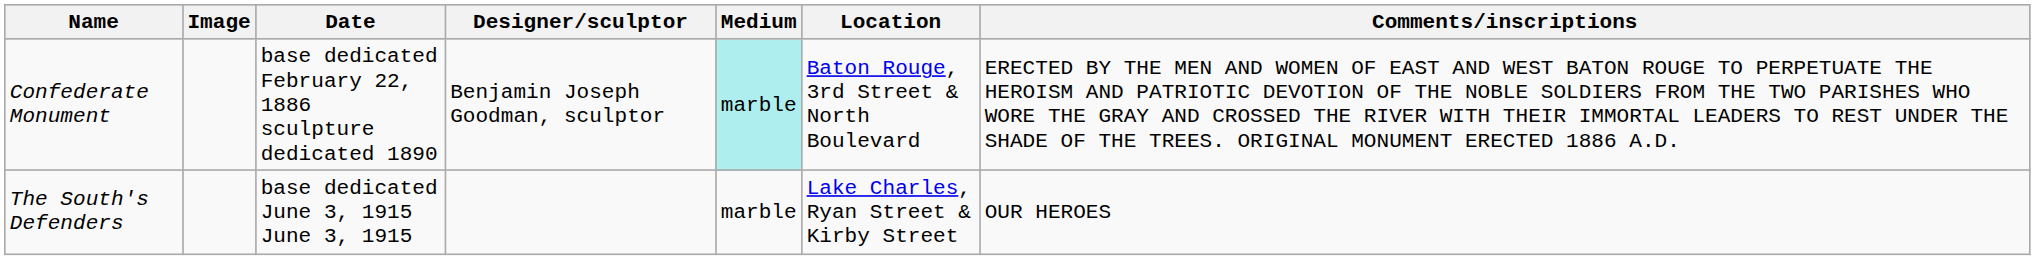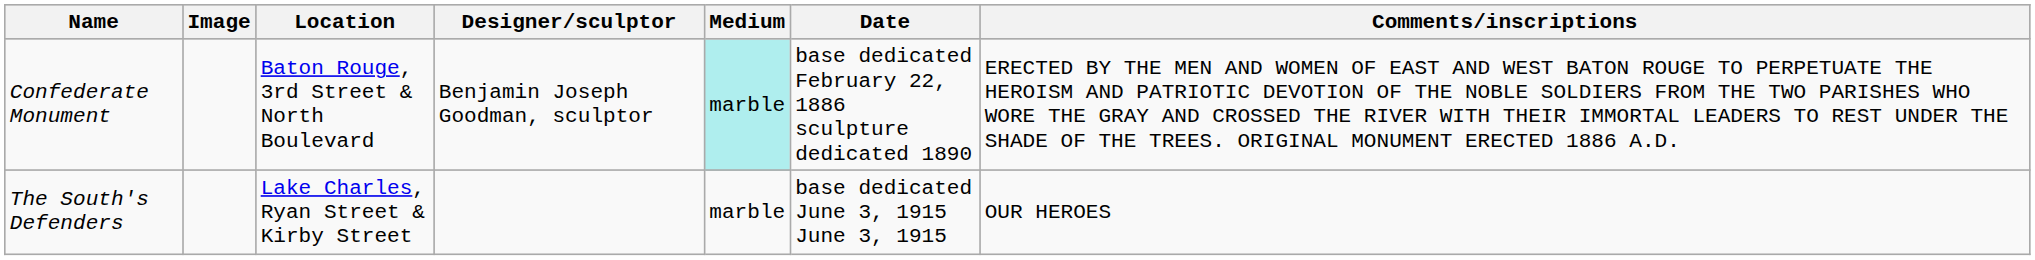 <table class="wikitable sortable">
 <tr>
 <th>Name</th>
 <th>Image</th>
-<th>Date</th>
+<th>Location</th>
 <th>Designer/sculptor</th>
 <th>Medium</th>
-<th>Location</th>
+<th>Date</th>
 <th>Comments/inscriptions</th>
 </tr>
 <tr>
 <td><em>Confederate Monument</em></td>
 <td></td>
-<td>base dedicated February 22, 1886<br>sculpture dedicated 1890</td>
+<td><a href='#'>Baton Rouge</a>,<br>3rd Street & North Boulevard</td>
 <td>Benjamin Joseph Goodman, sculptor</td>
 <td style="background: paleturquoise;">marble</td>
-<td><a href='#'>Baton Rouge</a>,<br>3rd Street & North Boulevard</td>
+<td>base dedicated February 22, 1886<br>sculpture dedicated 1890</td>
 <td>ERECTED BY THE MEN AND WOMEN OF EAST AND WEST BATON ROUGE TO PERPETUATE THE HEROISM AND PATRIOTIC DEVOTION OF THE NOBLE SOLDIERS FROM THE TWO PARISHES WHO WORE THE GRAY AND CROSSED THE RIVER WITH THEIR IMMORTAL LEADERS TO REST UNDER THE SHADE OF THE TREES. ORIGINAL MONUMENT ERECTED 1886 A.D.</td>
 </tr>
 <tr>
 <td><em>The South's Defenders</em></td>
 <td></td>
-<td>base dedicated June 3, 1915<br>June 3, 1915</td>
+<td><a href='#'>Lake Charles</a>,<br>Ryan Street & Kirby Street</td>
 <td></td>
 <td>marble</td>
-<td><a href='#'>Lake Charles</a>,<br>Ryan Street & Kirby Street</td>
+<td>base dedicated June 3, 1915<br>June 3, 1915</td>
 <td>OUR HEROES</td>
 </tr>
 </table>
